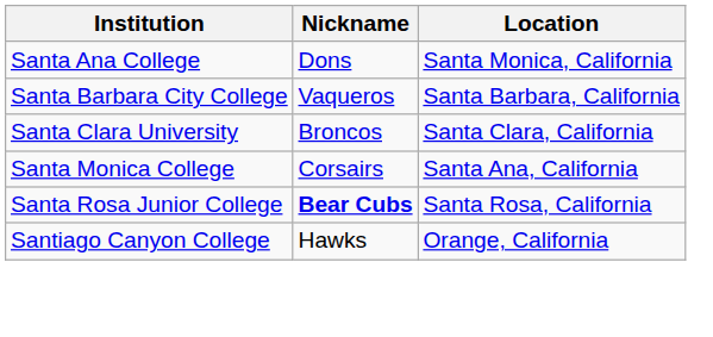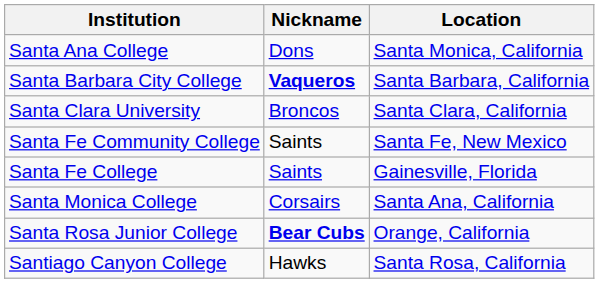 <table class="wikitable">
 <tr>
 <th>Institution</th>
 <th>Nickname</th>
 <th>Location</th>
 </tr>
 <tr>
 <td><a href='#'>Santa Ana College</a></td>
 <td><a href='#'>Dons</a></td>
 <td><a href='#'>Santa Monica, California</a></td>
 </tr>
 <tr>
 <td><a href='#'>Santa Barbara City College</a></td>
-<td><a href='#'>Vaqueros</a></td>
+<td><strong><a href='#'>Vaqueros</a></strong></td>
 <td><a href='#'>Santa Barbara, California</a></td>
 </tr>
 <tr>
 <td><a href='#'>Santa Clara University</a></td>
 <td><a href='#'>Broncos</a></td>
 <td><a href='#'>Santa Clara, California</a></td>
+</tr>
+<tr>
+<td><a href='#'>Santa Fe Community College</a></td>
+<td>Saints</td>
+<td><a href='#'>Santa Fe, New Mexico</a></td>
+</tr>
+<tr>
+<td><a href='#'>Santa Fe College</a></td>
+<td><a href='#'>Saints</a></td>
+<td><a href='#'>Gainesville, Florida</a></td>
 </tr>
 <tr>
 <td><a href='#'>Santa Monica College</a></td>
 <td><a href='#'>Corsairs</a></td>
 <td><a href='#'>Santa Ana, California</a></td>
 </tr>
 <tr>
 <td><a href='#'>Santa Rosa Junior College</a></td>
 <td><strong><a href='#'>Bear Cubs</a></strong></td>
-<td><a href='#'>Santa Rosa, California</a></td>
+<td><a href='#'>Orange, California</a></td>
 </tr>
 <tr>
 <td><a href='#'>Santiago Canyon College</a></td>
 <td>Hawks</td>
-<td><a href='#'>Orange, California</a></td>
+<td><a href='#'>Santa Rosa, California</a></td>
 </tr>
 </table>
